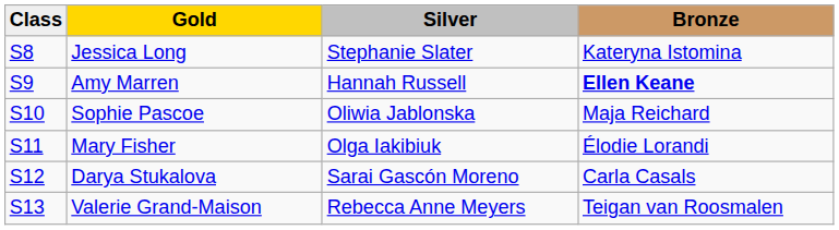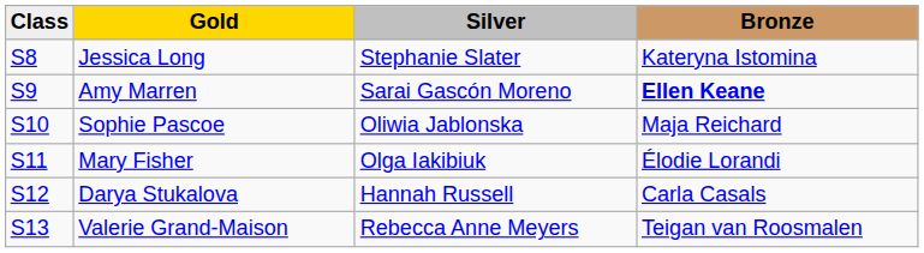 <table class="wikitable" style="text-align:left">
 <tr align="center">
 <td bgcolor=efefef><strong>Class</strong></td>
 <td width=200 bgcolor=gold><strong>Gold</strong></td>
 <td width=200 bgcolor=silver><strong>Silver</strong></td>
 <td width=200 bgcolor=CC9966><strong>Bronze</strong></td>
 </tr>
 <tr>
 <td><a href='#'>S8</a></td>
 <td><a href='#'>Jessica Long</a><br></td>
 <td><a href='#'>Stephanie Slater</a><br></td>
 <td><a href='#'>Kateryna Istomina</a><br></td>
 </tr>
 <tr>
 <td><a href='#'>S9</a></td>
 <td><a href='#'>Amy Marren</a><br></td>
-<td><a href='#'>Hannah Russell</a><br></td>
+<td><a href='#'>Sarai Gascón Moreno</a><br></td>
 <td><strong><a href='#'>Ellen Keane</a><br></strong></td>
 </tr>
 <tr>
 <td><a href='#'>S10</a></td>
 <td><a href='#'>Sophie Pascoe</a><br></td>
 <td><a href='#'>Oliwia Jablonska</a><br></td>
 <td><a href='#'>Maja Reichard</a><br></td>
 </tr>
 <tr>
 <td><a href='#'>S11</a></td>
 <td><a href='#'>Mary Fisher</a><br></td>
 <td><a href='#'>Olga Iakibiuk</a><br></td>
 <td><a href='#'>Élodie Lorandi</a><br></td>
 </tr>
 <tr>
 <td><a href='#'>S12</a></td>
 <td><a href='#'>Darya Stukalova</a><br></td>
-<td><a href='#'>Sarai Gascón Moreno</a><br></td>
+<td><a href='#'>Hannah Russell</a><br></td>
 <td><a href='#'>Carla Casals</a><br></td>
 </tr>
 <tr>
 <td><a href='#'>S13</a></td>
 <td><a href='#'>Valerie Grand-Maison</a><br></td>
 <td><a href='#'>Rebecca Anne Meyers</a><br></td>
 <td><a href='#'>Teigan van Roosmalen</a><br></td>
 </tr>
 </table>
